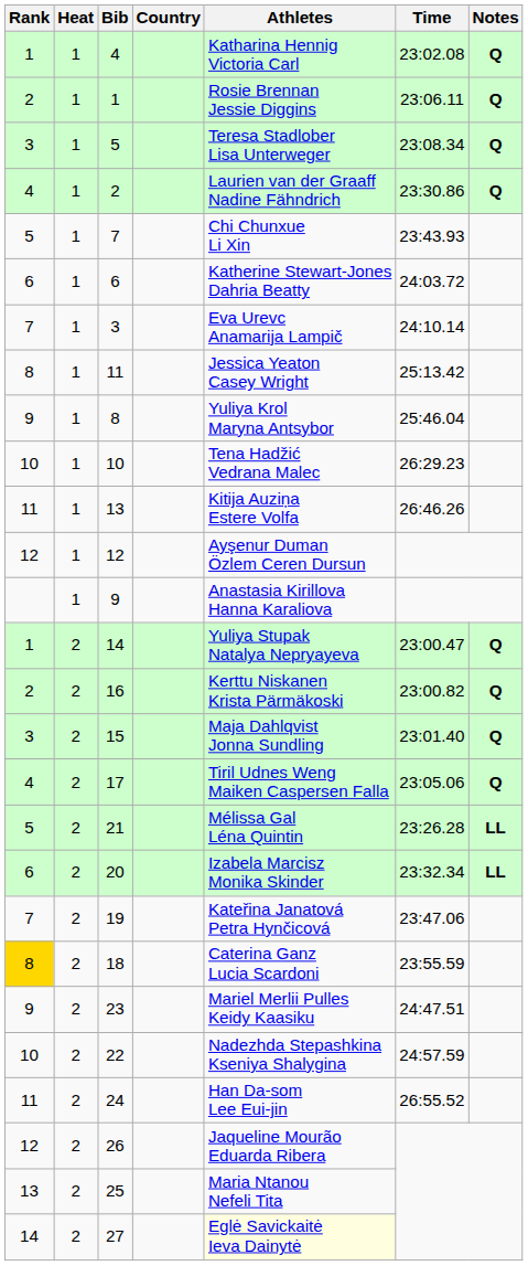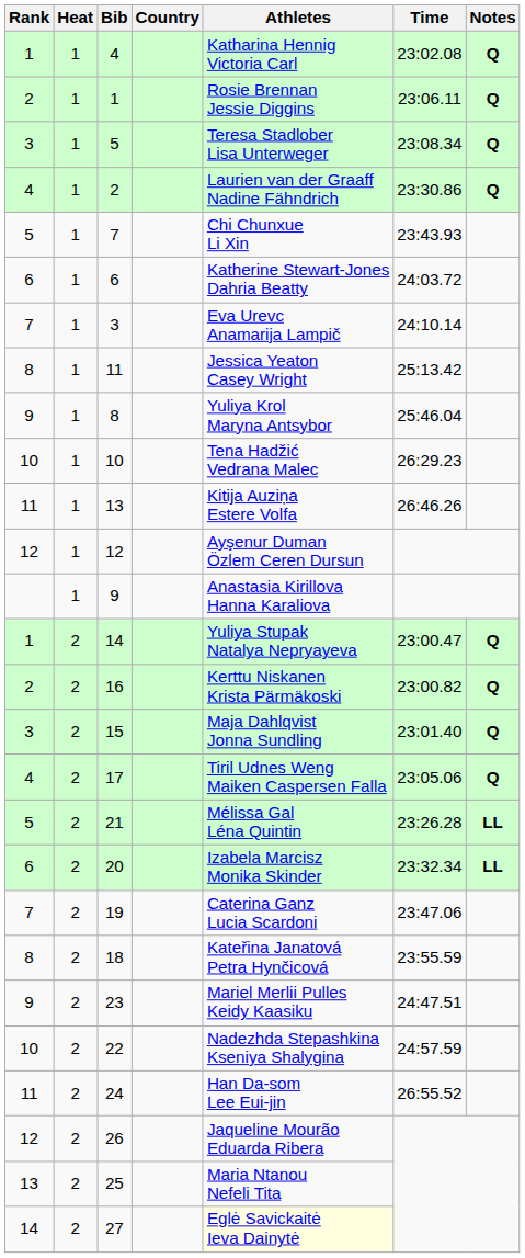 <table class="wikitable sortable" style="text-align:center">
 <tr>
 <th>Rank</th>
 <th>Heat</th>
 <th>Bib</th>
 <th>Country</th>
 <th>Athletes</th>
 <th>Time</th>
 <th>Notes</th>
 </tr>
 <tr bgcolor=#ccffcc>
 <td>1</td>
 <td>1</td>
 <td>4</td>
 <td align=left></td>
 <td align=left><a href='#'>Katharina Hennig</a><br><a href='#'>Victoria Carl</a></td>
 <td>23:02.08</td>
 <td><strong>Q</strong></td>
 </tr>
 <tr bgcolor=#ccffcc>
 <td>2</td>
 <td>1</td>
 <td>1</td>
 <td align=left></td>
 <td align=left><a href='#'>Rosie Brennan</a><br><a href='#'>Jessie Diggins</a></td>
 <td>23:06.11</td>
 <td><strong>Q</strong></td>
 </tr>
 <tr bgcolor=#ccffcc>
 <td>3</td>
 <td>1</td>
 <td>5</td>
 <td align=left></td>
 <td align=left><a href='#'>Teresa Stadlober</a><br><a href='#'>Lisa Unterweger</a></td>
 <td>23:08.34</td>
 <td><strong>Q</strong></td>
 </tr>
 <tr bgcolor=#ccffcc>
 <td>4</td>
 <td>1</td>
 <td>2</td>
 <td align=left></td>
 <td align=left><a href='#'>Laurien van der Graaff</a><br><a href='#'>Nadine Fähndrich</a></td>
 <td>23:30.86</td>
 <td><strong>Q</strong></td>
 </tr>
 <tr>
 <td>5</td>
 <td>1</td>
 <td>7</td>
 <td align=left></td>
 <td align=left><a href='#'>Chi Chunxue</a><br><a href='#'>Li Xin</a></td>
 <td>23:43.93</td>
 <td></td>
 </tr>
 <tr>
 <td>6</td>
 <td>1</td>
 <td>6</td>
 <td align=left></td>
 <td align=left><a href='#'>Katherine Stewart-Jones</a><br><a href='#'>Dahria Beatty</a></td>
 <td>24:03.72</td>
 <td></td>
 </tr>
 <tr>
 <td>7</td>
 <td>1</td>
 <td>3</td>
 <td align=left></td>
 <td align=left><a href='#'>Eva Urevc</a><br><a href='#'>Anamarija Lampič</a></td>
 <td>24:10.14</td>
 <td></td>
 </tr>
 <tr>
 <td>8</td>
 <td>1</td>
 <td>11</td>
 <td align=left></td>
 <td align=left><a href='#'>Jessica Yeaton</a><br><a href='#'>Casey Wright</a></td>
 <td>25:13.42</td>
 <td></td>
 </tr>
 <tr>
 <td>9</td>
 <td>1</td>
 <td>8</td>
 <td align=left></td>
 <td align=left><a href='#'>Yuliya Krol</a><br><a href='#'>Maryna Antsybor</a></td>
 <td>25:46.04</td>
 <td></td>
 </tr>
 <tr>
 <td>10</td>
 <td>1</td>
 <td>10</td>
 <td align=left></td>
 <td align=left><a href='#'>Tena Hadžić</a><br><a href='#'>Vedrana Malec</a></td>
 <td>26:29.23</td>
 <td></td>
 </tr>
 <tr>
 <td>11</td>
 <td>1</td>
 <td>13</td>
 <td align=left></td>
 <td align=left><a href='#'>Kitija Auziņa</a><br><a href='#'>Estere Volfa</a></td>
 <td>26:46.26</td>
 <td></td>
 </tr>
 <tr>
 <td>12</td>
 <td>1</td>
 <td>12</td>
 <td align=left></td>
 <td align=left><a href='#'>Ayşenur Duman</a><br><a href='#'>Özlem Ceren Dursun</a></td>
 <td colspan=2></td>
 </tr>
 <tr>
 <td></td>
 <td>1</td>
 <td>9</td>
 <td align=left></td>
 <td align=left><a href='#'>Anastasia Kirillova</a><br><a href='#'>Hanna Karaliova</a></td>
 <td colspan=2></td>
 </tr>
 <tr bgcolor=#ccffcc>
 <td>1</td>
 <td>2</td>
 <td>14</td>
 <td align=left></td>
 <td align=left><a href='#'>Yuliya Stupak</a><br><a href='#'>Natalya Nepryayeva</a></td>
 <td>23:00.47</td>
 <td><strong>Q</strong></td>
 </tr>
 <tr bgcolor=#ccffcc>
 <td>2</td>
 <td>2</td>
 <td>16</td>
 <td align=left></td>
 <td align=left><a href='#'>Kerttu Niskanen</a><br><a href='#'>Krista Pärmäkoski</a></td>
 <td>23:00.82</td>
 <td><strong>Q</strong></td>
 </tr>
 <tr bgcolor=#ccffcc>
 <td>3</td>
 <td>2</td>
 <td>15</td>
 <td align=left></td>
 <td align=left><a href='#'>Maja Dahlqvist</a><br><a href='#'>Jonna Sundling</a></td>
 <td>23:01.40</td>
 <td><strong>Q</strong></td>
 </tr>
 <tr bgcolor=#ccffcc>
 <td>4</td>
 <td>2</td>
 <td>17</td>
 <td align=left></td>
 <td align=left><a href='#'>Tiril Udnes Weng</a><br><a href='#'>Maiken Caspersen Falla</a></td>
 <td>23:05.06</td>
 <td><strong>Q</strong></td>
 </tr>
 <tr bgcolor=#ccffcc>
 <td>5</td>
 <td>2</td>
 <td>21</td>
 <td align=left></td>
 <td align=left><a href='#'>Mélissa Gal</a><br><a href='#'>Léna Quintin</a></td>
 <td>23:26.28</td>
 <td><strong>LL</strong></td>
 </tr>
 <tr bgcolor=#ccffcc>
 <td>6</td>
 <td>2</td>
 <td>20</td>
 <td align=left></td>
 <td align=left><a href='#'>Izabela Marcisz</a><br><a href='#'>Monika Skinder</a></td>
 <td>23:32.34</td>
 <td><strong>LL</strong></td>
 </tr>
 <tr>
 <td>7</td>
 <td>2</td>
 <td>19</td>
 <td align=left></td>
-<td align=left><a href='#'>Kateřina Janatová</a><br><a href='#'>Petra Hynčicová</a></td>
+<td align=left><a href='#'>Caterina Ganz</a><br><a href='#'>Lucia Scardoni</a></td>
 <td>23:47.06</td>
 <td></td>
 </tr>
 <tr>
-<td style="background: gold;">8</td>
+<td>8</td>
 <td>2</td>
 <td>18</td>
 <td align=left></td>
-<td align=left><a href='#'>Caterina Ganz</a><br><a href='#'>Lucia Scardoni</a></td>
+<td align=left><a href='#'>Kateřina Janatová</a><br><a href='#'>Petra Hynčicová</a></td>
 <td>23:55.59</td>
 <td></td>
 </tr>
 <tr>
 <td>9</td>
 <td>2</td>
 <td>23</td>
 <td align=left></td>
 <td align=left><a href='#'>Mariel Merlii Pulles</a><br><a href='#'>Keidy Kaasiku</a></td>
 <td>24:47.51</td>
 <td></td>
 </tr>
 <tr>
 <td>10</td>
 <td>2</td>
 <td>22</td>
 <td align=left></td>
 <td align=left><a href='#'>Nadezhda Stepashkina</a><br><a href='#'>Kseniya Shalygina</a></td>
 <td>24:57.59</td>
 <td></td>
 </tr>
 <tr>
 <td>11</td>
 <td>2</td>
 <td>24</td>
 <td align=left></td>
 <td align=left><a href='#'>Han Da-som</a><br><a href='#'>Lee Eui-jin</a></td>
 <td>26:55.52</td>
 <td></td>
 </tr>
 <tr>
 <td>12</td>
 <td>2</td>
 <td>26</td>
 <td align=left></td>
 <td align=left><a href='#'>Jaqueline Mourão</a><br><a href='#'>Eduarda Ribera</a></td>
 <td colspan=2 rowspan=3></td>
 </tr>
 <tr>
 <td>13</td>
 <td>2</td>
 <td>25</td>
 <td align=left></td>
 <td align=left><a href='#'>Maria Ntanou</a><br><a href='#'>Nefeli Tita</a></td>
 </tr>
 <tr>
 <td>14</td>
 <td>2</td>
 <td>27</td>
 <td align=left></td>
 <td align=left style="background: lightyellow;"><a href='#'>Eglė Savickaitė</a><br><a href='#'>Ieva Dainytė</a></td>
 </tr>
 </table>
